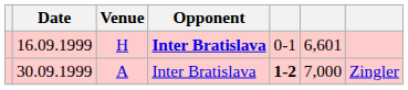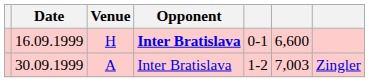 <table class="wikitable" Style="text-align: center">
 <tr>
 <th></th>
 <th>Date</th>
 <th>Venue</th>
 <th>Opponent</th>
 <th></th>
 <th></th>
 <th></th>
 </tr>
 <tr style="background:#fcc">
 <td></td>
 <td>16.09.1999</td>
 <td><a href='#'>H</a></td>
 <td align="left"><strong><a href='#'>Inter Bratislava</a> </strong></td>
 <td>0-1</td>
-<td align="right">6,601</td>
+<td align="right">6,600</td>
 <td align="left"></td>
 </tr>
 <tr style="background:#fcc">
 <td></td>
 <td>30.09.1999</td>
 <td><a href='#'>A</a></td>
 <td align="left"><a href='#'>Inter Bratislava</a> </td>
-<td><strong>1-2</strong></td>
-<td align="right">7,000</td>
+<td>1-2</td>
+<td align="right">7,003</td>
 <td align="left"><a href='#'>Zingler</a> </td>
 </tr>
 </table>
